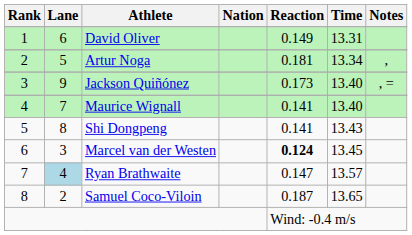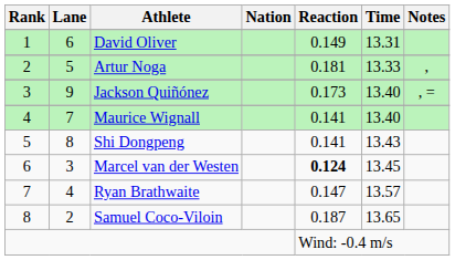 <table class="wikitable sortable" style="text-align:center">
 <tr>
 <th>Rank</th>
 <th>Lane</th>
 <th>Athlete</th>
 <th>Nation</th>
 <th>Reaction</th>
 <th>Time</th>
 <th>Notes</th>
 </tr>
 <tr>
 </tr>
 <tr bgcolor=bbf3bb>
 <td>1</td>
 <td>6</td>
 <td align=left><a href='#'>David Oliver</a></td>
 <td align=left></td>
 <td>0.149</td>
 <td>13.31</td>
 <td></td>
 </tr>
 <tr>
 </tr>
 <tr bgcolor=bbf3bb>
 <td>2</td>
 <td>5</td>
 <td align=left><a href='#'>Artur Noga</a></td>
 <td align=left></td>
 <td>0.181</td>
-<td>13.34</td>
+<td>13.33</td>
 <td>, </td>
 </tr>
 <tr>
 </tr>
 <tr bgcolor=bbf3bb>
 <td>3</td>
 <td>9</td>
 <td align=left><a href='#'>Jackson Quiñónez</a></td>
 <td align=left></td>
 <td>0.173</td>
 <td>13.40</td>
 <td>, =</td>
 </tr>
 <tr>
 </tr>
 <tr bgcolor=bbf3bb>
 <td>4</td>
 <td>7</td>
 <td align=left><a href='#'>Maurice Wignall</a></td>
 <td align=left></td>
 <td>0.141</td>
 <td>13.40</td>
 <td></td>
 </tr>
 <tr>
 <td>5</td>
 <td>8</td>
 <td align=left><a href='#'>Shi Dongpeng</a></td>
 <td align=left></td>
 <td>0.141</td>
 <td>13.43</td>
 <td></td>
 </tr>
 <tr>
 <td>6</td>
 <td>3</td>
 <td align=left><a href='#'>Marcel van der Westen</a></td>
 <td align=left></td>
 <td><strong>0.124</strong></td>
 <td>13.45</td>
 <td></td>
 </tr>
 <tr>
 <td>7</td>
-<td style="background: lightblue;">4</td>
+<td>4</td>
 <td align=left><a href='#'>Ryan Brathwaite</a></td>
 <td align=left></td>
 <td>0.147</td>
 <td>13.57</td>
 <td></td>
 </tr>
 <tr>
 <td>8</td>
 <td>2</td>
 <td align=left><a href='#'>Samuel Coco-Viloin</a></td>
 <td align=left></td>
 <td>0.187</td>
 <td>13.65</td>
 <td></td>
 </tr>
 <tr class="sortbottom">
 <td colspan=4></td>
 <td colspan="3" style="text-align:left;">Wind: -0.4 m/s</td>
 </tr>
 </table>
